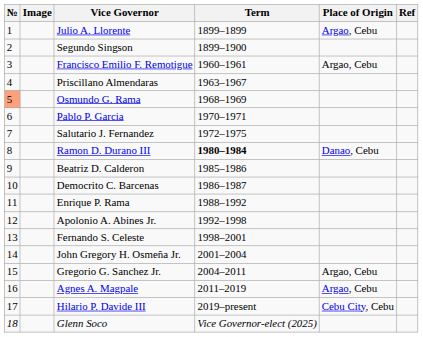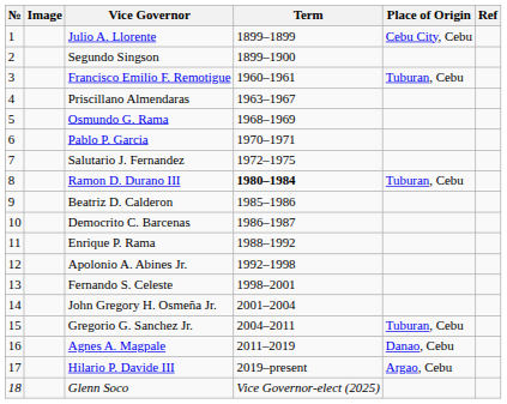 <table class="wikitable">
 <tr>
 <th>№</th>
 <th>Image</th>
 <th>Vice Governor</th>
 <th>Term</th>
 <th>Place of Origin</th>
 <th>Ref</th>
 </tr>
 <tr>
 <td>1</td>
 <td></td>
 <td><a href='#'>Julio A. Llorente</a></td>
 <td>1899–1899</td>
-<td><a href='#'>Argao</a>, Cebu</td>
+<td><a href='#'>Cebu City</a>, Cebu</td>
 <td></td>
 </tr>
 <tr>
 <td>2</td>
 <td></td>
 <td>Segundo Singson</td>
 <td>1899–1900</td>
 <td></td>
 <td></td>
 </tr>
 <tr>
 <td>3</td>
 <td></td>
 <td><a href='#'>Francisco Emilio F. Remotigue</a></td>
 <td>1960–1961</td>
-<td>Argao, Cebu</td>
+<td><a href='#'>Tuburan</a>, Cebu</td>
 <td></td>
 </tr>
 <tr>
 <td>4</td>
 <td></td>
 <td>Priscillano Almendaras</td>
 <td>1963–1967</td>
 <td></td>
 <td></td>
 </tr>
 <tr>
-<td style="background: lightsalmon;">5</td>
+<td>5</td>
 <td></td>
 <td><a href='#'>Osmundo G. Rama</a></td>
 <td>1968–1969</td>
 <td></td>
 <td></td>
 </tr>
 <tr>
 <td>6</td>
 <td></td>
 <td><a href='#'>Pablo P. Garcia</a></td>
 <td>1970–1971</td>
 <td></td>
 <td></td>
 </tr>
 <tr>
 <td>7</td>
 <td></td>
 <td>Salutario J. Fernandez</td>
 <td>1972–1975</td>
 <td></td>
 <td></td>
 </tr>
 <tr>
 <td>8</td>
 <td></td>
 <td><a href='#'>Ramon D. Durano III</a></td>
 <td><strong>1980–1984</strong></td>
-<td><a href='#'>Danao</a>, Cebu</td>
+<td><a href='#'>Tuburan</a>, Cebu</td>
 <td></td>
 </tr>
 <tr>
 <td>9</td>
 <td></td>
 <td>Beatriz D. Calderon</td>
 <td>1985–1986</td>
 <td></td>
 <td></td>
 </tr>
 <tr>
 <td>10</td>
 <td></td>
 <td>Democrito C. Barcenas</td>
 <td>1986–1987</td>
 <td></td>
 <td></td>
 </tr>
 <tr>
 <td>11</td>
 <td></td>
 <td>Enrique P. Rama</td>
 <td>1988–1992</td>
 <td></td>
 <td></td>
 </tr>
 <tr>
 <td>12</td>
 <td></td>
 <td>Apolonio A. Abines Jr.</td>
 <td>1992–1998</td>
 <td></td>
 <td></td>
 </tr>
 <tr>
 <td>13</td>
 <td></td>
 <td>Fernando S. Celeste</td>
 <td>1998–2001</td>
 <td></td>
 <td></td>
 </tr>
 <tr>
 <td>14</td>
 <td></td>
 <td>John Gregory H. Osmeña Jr.</td>
 <td>2001–2004</td>
 <td></td>
 <td></td>
 </tr>
 <tr>
 <td>15</td>
 <td></td>
 <td>Gregorio G. Sanchez Jr.</td>
 <td>2004–2011</td>
-<td>Argao, Cebu</td>
+<td><a href='#'>Tuburan</a>, Cebu</td>
 <td></td>
 </tr>
 <tr>
 <td>16</td>
 <td></td>
 <td><a href='#'>Agnes A. Magpale</a></td>
 <td>2011–2019</td>
-<td><a href='#'>Argao</a>, Cebu</td>
+<td><a href='#'>Danao</a>, Cebu</td>
 <td></td>
 </tr>
 <tr>
 <td>17</td>
 <td></td>
 <td><a href='#'>Hilario P. Davide III</a></td>
 <td>2019–present</td>
-<td><a href='#'>Cebu City</a>, Cebu</td>
+<td><a href='#'>Argao</a>, Cebu</td>
 <td></td>
 </tr>
 <tr>
 <td><em>18</em></td>
 <td></td>
 <td><em>Glenn Soco</em></td>
 <td><em>Vice Governor-elect (2025)</em></td>
 <td></td>
 <td></td>
 </tr>
 </table>
